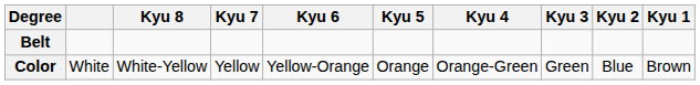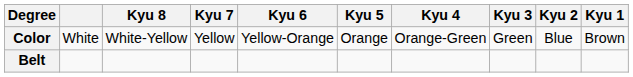 <table class="wikitable" style="text-align:center;">
 <tr>
 <th>Degree</th>
 <th></th>
 <th>Kyu 8</th>
 <th>Kyu 7</th>
 <th>Kyu 6</th>
 <th>Kyu 5</th>
 <th>Kyu 4</th>
 <th>Kyu 3</th>
 <th>Kyu 2</th>
 <th>Kyu 1</th>
 </tr>
 <tr>
+<th>Color</th>
+<td>White</td>
+<td>White-Yellow</td>
+<td>Yellow</td>
+<td>Yellow-Orange</td>
+<td>Orange</td>
+<td>Orange-Green</td>
+<td>Green</td>
+<td>Blue</td>
+<td>Brown</td>
+</tr>
+<tr>
 <th>Belt</th>
 <td></td>
 <td></td>
 <td></td>
 <td></td>
 <td></td>
 <td></td>
 <td></td>
 <td></td>
 <td></td>
 </tr>
-<tr>
-<th>Color</th>
-<td>White</td>
-<td>White-Yellow</td>
-<td>Yellow</td>
-<td>Yellow-Orange</td>
-<td>Orange</td>
-<td>Orange-Green</td>
-<td>Green</td>
-<td>Blue</td>
-<td>Brown</td>
-</tr>
 </table>
